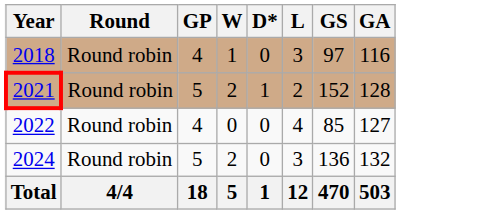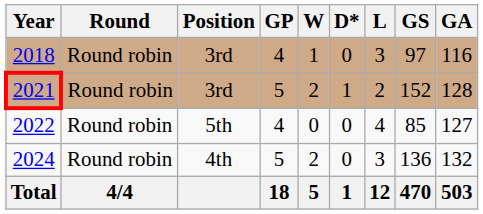 <table class="wikitable" style="text-align: center;">
 <tr>
 <th>Year</th>
 <th>Round</th>
+<th>Position</th>
 <th>GP</th>
 <th>W</th>
 <th>D*</th>
 <th>L</th>
 <th>GS</th>
 <th>GA</th>
 </tr>
 <tr style="background:#cfaa88;">
 <td> <a href='#'>2018</a></td>
 <td>Round robin</td>
+<td>3rd</td>
 <td>4</td>
 <td>1</td>
 <td>0</td>
 <td>3</td>
 <td>97</td>
 <td>116</td>
 </tr>
 <tr style="background:#cfaa88;">
 <td style="border: 3px solid red"> <a href='#'>2021</a></td>
 <td>Round robin</td>
+<td>3rd</td>
 <td>5</td>
 <td>2</td>
 <td>1</td>
 <td>2</td>
 <td>152</td>
 <td>128</td>
 </tr>
 <tr>
 <td> <a href='#'>2022</a></td>
 <td>Round robin</td>
+<td>5th</td>
 <td>4</td>
 <td>0</td>
 <td>0</td>
 <td>4</td>
 <td>85</td>
 <td>127</td>
 </tr>
 <tr>
 <td> <a href='#'>2024</a></td>
 <td>Round robin</td>
+<td>4th</td>
 <td>5</td>
 <td>2</td>
 <td>0</td>
 <td>3</td>
 <td>136</td>
 <td>132</td>
 </tr>
 <tr>
 <th>Total</th>
 <th>4/4</th>
+<th></th>
 <th>18</th>
 <th>5</th>
 <th>1</th>
 <th>12</th>
 <th>470</th>
 <th>503</th>
 </tr>
 </table>
